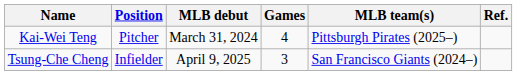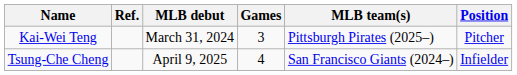 <table class="wikitable" style="text-align:center">
 <tr>
 <th scope="col">Name</th>
-<th scope="col"><a href='#'>Position</a></th>
+<th class="unsortable" scope="col">Ref.</th>
 <th scope="col">MLB debut</th>
 <th scope="col">Games</th>
 <th class="unsortable" scope="col">MLB team(s)</th>
-<th class="unsortable" scope="col">Ref.</th>
+<th scope="col"><a href='#'>Position</a></th>
 </tr>
 <tr>
 <td><a href='#'>Kai-Wei Teng</a></td>
+<td></td>
+<td>March 31, 2024</td>
+<td>3</td>
+<td align="left"><a href='#'>Pittsburgh Pirates</a> (2025–)</td>
 <td><a href='#'>Pitcher</a></td>
-<td>March 31, 2024</td>
-<td>4</td>
-<td align="left"><a href='#'>Pittsburgh Pirates</a> (2025–)</td>
-<td></td>
 </tr>
 <tr>
 <td><a href='#'>Tsung-Che Cheng</a></td>
+<td></td>
+<td>April 9, 2025</td>
+<td>4</td>
+<td align="left"><a href='#'>San Francisco Giants</a> (2024–)</td>
 <td><a href='#'>Infielder</a></td>
-<td>April 9, 2025</td>
-<td>3</td>
-<td align="left"><a href='#'>San Francisco Giants</a> (2024–)</td>
-<td></td>
 </tr>
 </table>
